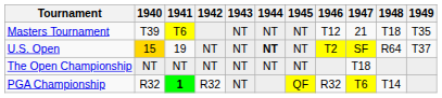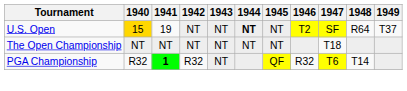 <table class="wikitable" style="font-size:95%;text-align:center;">
 <tr>
 <th>Tournament</th>
 <th>1940</th>
 <th>1941</th>
 <th>1942</th>
 <th>1943</th>
 <th>1944</th>
 <th>1945</th>
 <th>1946</th>
 <th>1947</th>
 <th>1948</th>
 <th>1949</th>
-</tr>
-<tr>
-<td align=left><a href='#'>Masters Tournament</a></td>
-<td>T39</td>
-<td style="background:yellow;">T6</td>
-<td style="background:#eeeeee;"></td>
-<td style="background:#eeeeee;">NT</td>
-<td style="background:#eeeeee;">NT</td>
-<td style="background:#eeeeee;">NT</td>
-<td>T12</td>
-<td>21</td>
-<td>T18</td>
-<td>T35</td>
 </tr>
 <tr>
 <td align=left><a href='#'>U.S. Open</a></td>
 <td style="background: gold;">15</td>
 <td>19</td>
 <td style="background:#eeeeee;">NT</td>
 <td style="background:#eeeeee;">NT</td>
 <td style="background:#eeeeee;"><strong>NT</strong></td>
 <td style="background:#eeeeee;">NT</td>
 <td style="background:yellow;">T2</td>
 <td style="background:yellow;">SF</td>
 <td>R64</td>
 <td>T37</td>
 </tr>
 <tr>
 <td align=left><a href='#'>The Open Championship</a></td>
 <td style="background:#eeeeee;">NT</td>
 <td style="background:#eeeeee;">NT</td>
 <td style="background:#eeeeee;">NT</td>
 <td style="background:#eeeeee;">NT</td>
 <td style="background:#eeeeee;">NT</td>
 <td style="background:#eeeeee;">NT</td>
 <td style="background:#eeeeee;"></td>
 <td>T18</td>
 <td style="background:#eeeeee;"></td>
 <td style="background:#eeeeee;"></td>
 </tr>
 <tr>
 <td align=left><a href='#'>PGA Championship</a></td>
 <td>R32</td>
 <td style="background:lime;"><strong>1</strong></td>
 <td>R32</td>
 <td style="background:#eeeeee;">NT</td>
 <td style="background:#eeeeee;"></td>
 <td style="background:yellow;">QF</td>
 <td>R32</td>
 <td style="background:yellow;">T6</td>
 <td>T14</td>
 <td style="background:#eeeeee;"></td>
 </tr>
 </table>
